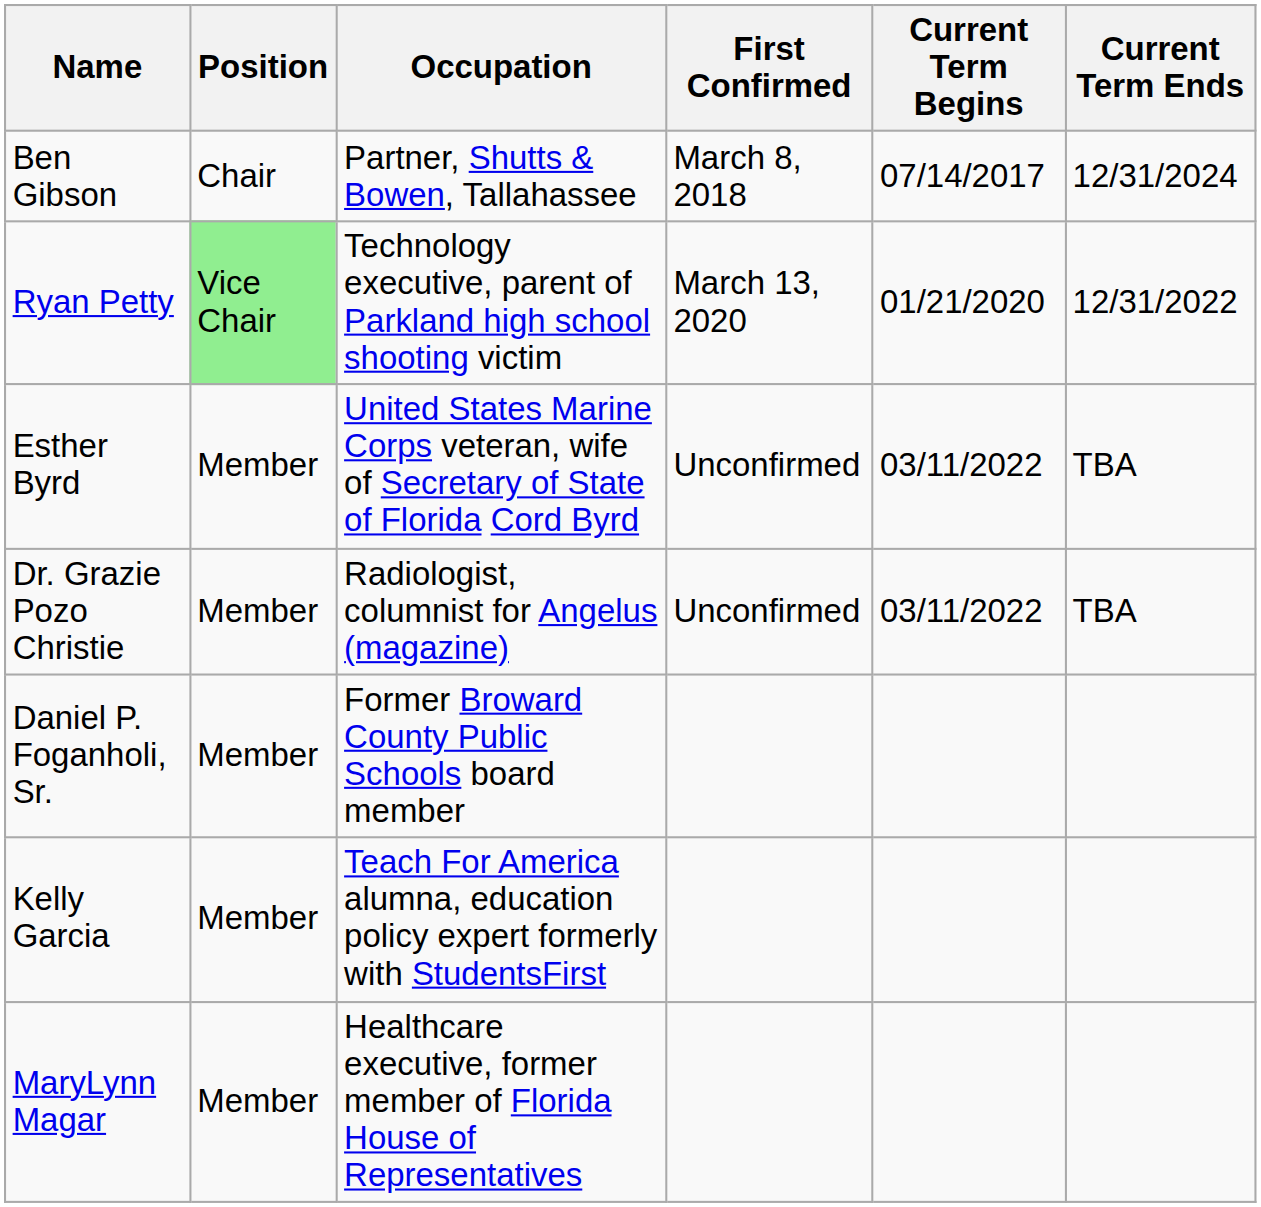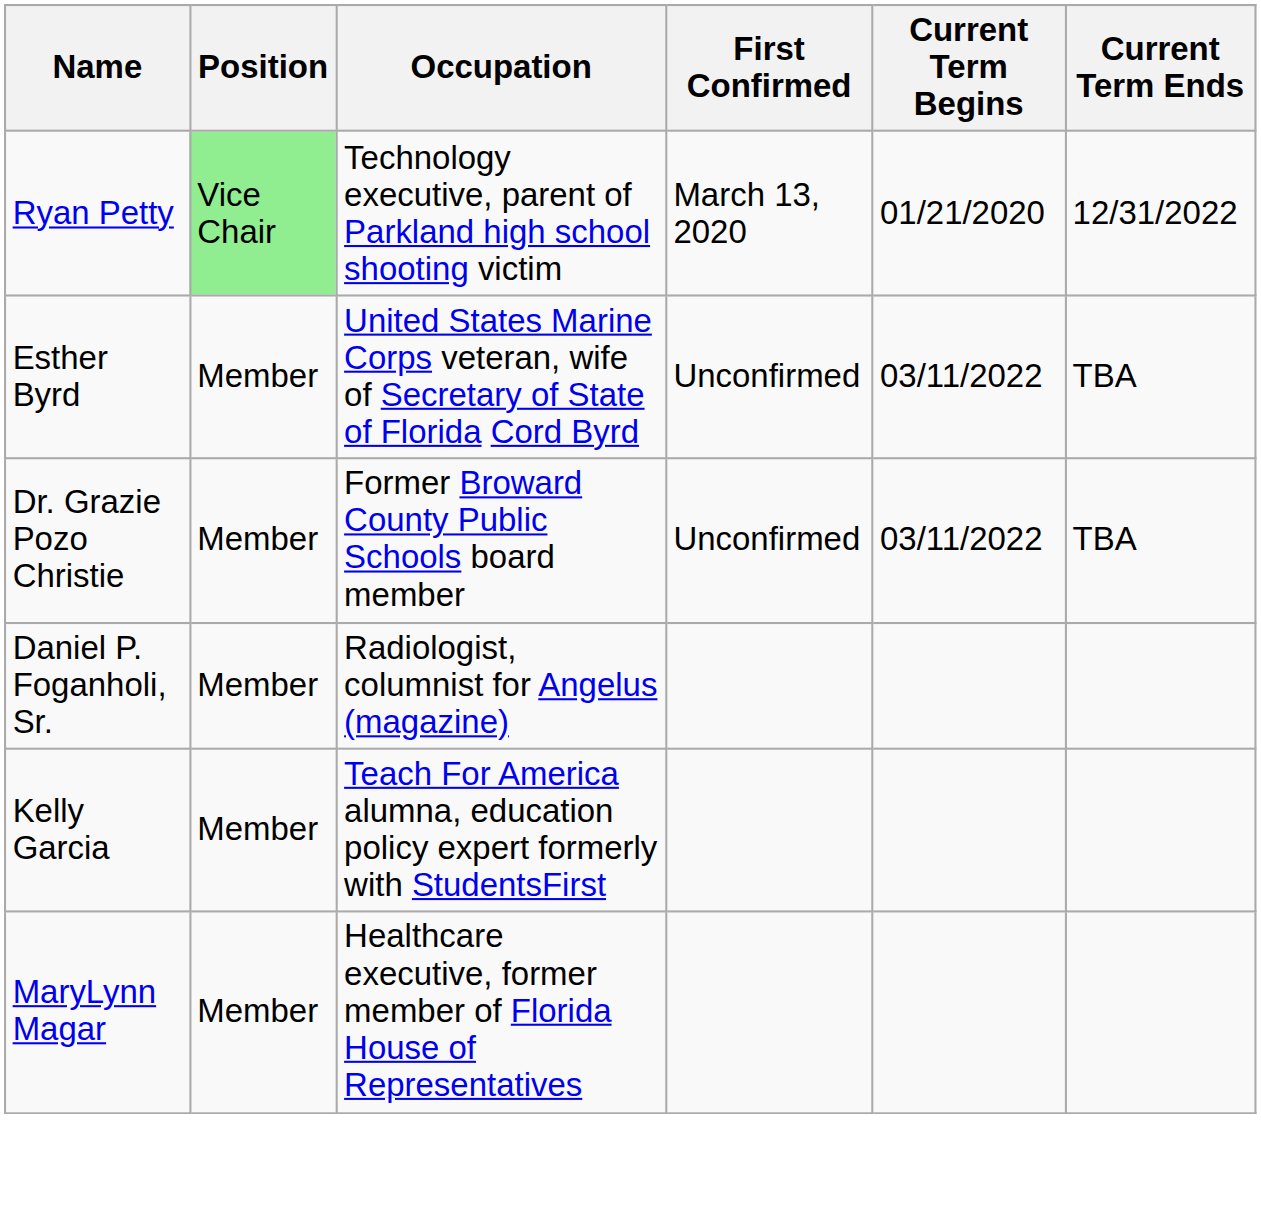 <table class="wikitable sortable">
 <tr>
 <th>Name</th>
 <th>Position</th>
 <th>Occupation</th>
 <th>First Confirmed</th>
 <th>Current Term Begins</th>
 <th>Current Term Ends</th>
-</tr>
-<tr>
-<td>Ben Gibson</td>
-<td>Chair</td>
-<td>Partner, <a href='#'>Shutts & Bowen</a>, Tallahassee</td>
-<td>March 8, 2018</td>
-<td>07/14/2017</td>
-<td>12/31/2024</td>
 </tr>
 <tr>
 <td><a href='#'>Ryan Petty</a></td>
 <td style="background: lightgreen;">Vice Chair</td>
 <td>Technology executive, parent of <a href='#'>Parkland high school shooting</a> victim</td>
 <td>March 13, 2020</td>
 <td>01/21/2020</td>
 <td>12/31/2022</td>
 </tr>
 <tr>
 <td>Esther Byrd</td>
 <td>Member</td>
 <td><a href='#'>United States Marine Corps</a> veteran, wife of <a href='#'>Secretary of State of Florida</a> <a href='#'>Cord Byrd</a></td>
 <td>Unconfirmed</td>
 <td>03/11/2022</td>
 <td>TBA</td>
 </tr>
 <tr>
 <td>Dr. Grazie Pozo Christie</td>
 <td>Member</td>
-<td>Radiologist, columnist for <a href='#'>Angelus (magazine)</a></td>
+<td>Former <a href='#'>Broward County Public Schools</a> board member</td>
 <td>Unconfirmed</td>
 <td>03/11/2022</td>
 <td>TBA</td>
 </tr>
 <tr>
 <td>Daniel P. Foganholi, Sr.</td>
 <td>Member</td>
-<td>Former <a href='#'>Broward County Public Schools</a> board member</td>
+<td>Radiologist, columnist for <a href='#'>Angelus (magazine)</a></td>
 <td></td>
 <td></td>
 <td></td>
 </tr>
 <tr>
 <td>Kelly Garcia</td>
 <td>Member</td>
 <td><a href='#'>Teach For America</a> alumna, education policy expert formerly with <a href='#'>StudentsFirst</a></td>
 <td></td>
 <td></td>
 <td></td>
 </tr>
 <tr>
 <td><a href='#'>MaryLynn Magar</a></td>
 <td>Member</td>
 <td>Healthcare executive, former member of <a href='#'>Florida House of Representatives</a></td>
 <td></td>
 <td></td>
 </tr>
 </table>
